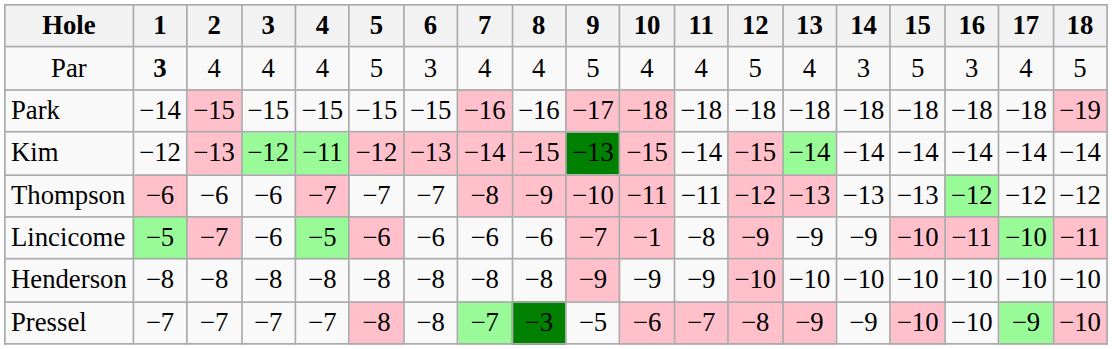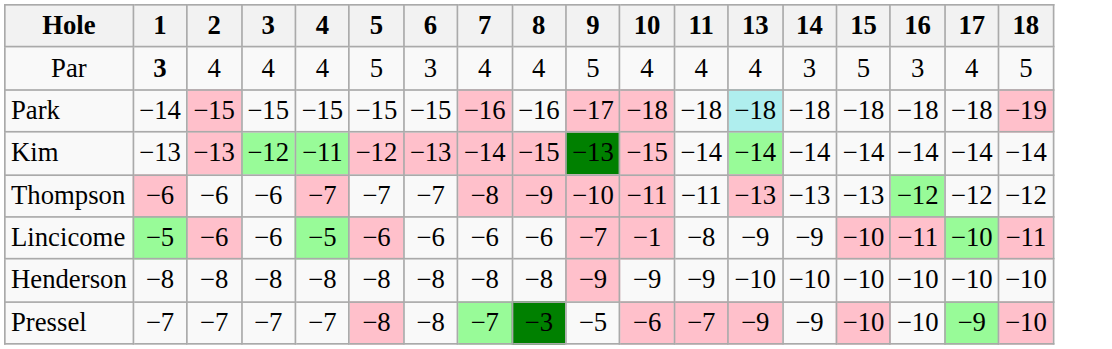 <table class="wikitable" style="text-align:center">
 <tr>
 <th>Hole</th>
 <th>1</th>
 <th>2</th>
 <th>3</th>
 <th>4</th>
 <th>5</th>
 <th>6</th>
 <th>7</th>
 <th>8</th>
 <th>9</th>
 <th>10</th>
 <th>11</th>
-<th>12</th>
 <th>13</th>
 <th>14</th>
 <th>15</th>
 <th>16</th>
 <th>17</th>
 <th>18</th>
 </tr>
 <tr>
 <td>Par</td>
 <td><strong>3</strong></td>
 <td>4</td>
 <td>4</td>
 <td>4</td>
 <td>5</td>
 <td>3</td>
 <td>4</td>
 <td>4</td>
 <td>5</td>
 <td>4</td>
 <td>4</td>
-<td>5</td>
 <td>4</td>
 <td>3</td>
 <td>5</td>
 <td>3</td>
 <td>4</td>
 <td>5</td>
 </tr>
 <tr>
 <td align=left> Park</td>
 <td>−14</td>
 <td style="background: Pink;">−15</td>
 <td>−15</td>
 <td>−15</td>
 <td>−15</td>
 <td>−15</td>
 <td style="background: Pink;">−16</td>
 <td>−16</td>
 <td style="background: Pink;">−17</td>
 <td style="background: Pink;">−18</td>
 <td>−18</td>
-<td>−18</td>
-<td>−18</td>
+<td style="background: paleturquoise;">−18</td>
 <td>−18</td>
 <td>−18</td>
 <td>−18</td>
 <td>−18</td>
 <td style="background: Pink;">−19</td>
 </tr>
 <tr>
 <td align=left> Kim</td>
-<td>−12</td>
+<td>−13</td>
 <td style="background: Pink;">−13</td>
 <td style="background: PaleGreen;">−12</td>
 <td style="background: PaleGreen;">−11</td>
 <td style="background: Pink;">−12</td>
 <td style="background: Pink;">−13</td>
 <td style="background: Pink;">−14</td>
 <td style="background: Pink;">−15</td>
 <td style="background: Green;">−13</td>
 <td style="background: Pink;">−15</td>
 <td>−14</td>
-<td style="background: Pink;">−15</td>
 <td style="background: PaleGreen;">−14</td>
 <td>−14</td>
 <td>−14</td>
 <td>−14</td>
 <td>−14</td>
 <td>−14</td>
 </tr>
 <tr>
 <td align=left> Thompson</td>
 <td style="background: Pink;">−6</td>
 <td>−6</td>
 <td>−6</td>
 <td style="background: Pink;">−7</td>
 <td>−7</td>
 <td>−7</td>
 <td style="background: Pink;">−8</td>
 <td style="background: Pink;">−9</td>
 <td style="background: Pink;">−10</td>
 <td style="background: Pink;">−11</td>
 <td>−11</td>
-<td style="background: Pink;">−12</td>
 <td style="background: Pink;">−13</td>
 <td>−13</td>
 <td>−13</td>
 <td style="background: PaleGreen;">−12</td>
 <td>−12</td>
 <td>−12</td>
 </tr>
 <tr>
 <td align=left> Lincicome</td>
 <td style="background: PaleGreen;">−5</td>
-<td style="background: Pink;">−7</td>
+<td style="background: Pink;">−6</td>
 <td>−6</td>
 <td style="background: PaleGreen;">−5</td>
 <td style="background: Pink;">−6</td>
 <td>−6</td>
 <td>−6</td>
 <td>−6</td>
 <td style="background: Pink;">−7</td>
 <td style="background: Pink;">−1</td>
 <td>−8</td>
-<td style="background: Pink;">−9</td>
 <td>−9</td>
 <td>−9</td>
 <td style="background: Pink;">−10</td>
 <td style="background: Pink;">−11</td>
 <td style="background: PaleGreen;">−10</td>
 <td style="background: Pink;">−11</td>
 </tr>
 <tr>
 <td align=left> Henderson</td>
 <td>−8</td>
 <td>−8</td>
 <td>−8</td>
 <td>−8</td>
 <td>−8</td>
 <td>−8</td>
 <td>−8</td>
 <td>−8</td>
 <td style="background: Pink;">−9</td>
 <td>−9</td>
 <td>−9</td>
-<td style="background: Pink;">−10</td>
 <td>−10</td>
 <td>−10</td>
 <td>−10</td>
 <td>−10</td>
 <td>−10</td>
 <td>−10</td>
 </tr>
 <tr>
 <td align=left> Pressel</td>
 <td>−7</td>
 <td>−7</td>
 <td>−7</td>
 <td>−7</td>
 <td style="background: Pink;">−8</td>
 <td>−8</td>
 <td style="background: PaleGreen;">−7</td>
 <td style="background: Green;">−3</td>
 <td>−5</td>
 <td style="background: Pink;">−6</td>
 <td style="background: Pink;">−7</td>
-<td style="background: Pink;">−8</td>
 <td style="background: Pink;">−9</td>
 <td>−9</td>
 <td style="background: Pink;">−10</td>
 <td>−10</td>
 <td style="background: PaleGreen;">−9</td>
 <td style="background: Pink;">−10</td>
 </tr>
 </table>
